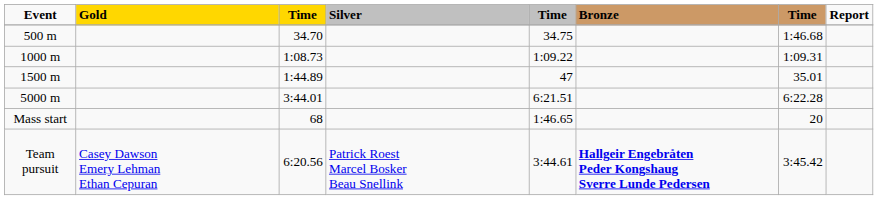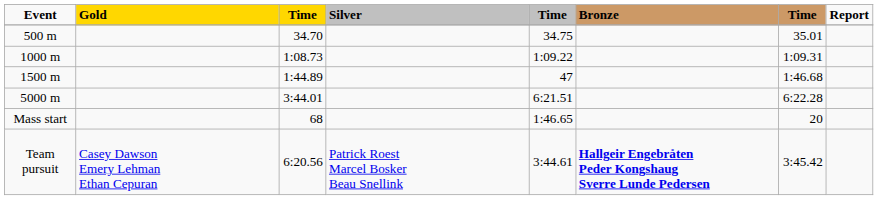 <table class="wikitable">
 <tr>
 <td width="80" align="center"><strong>Event</strong></td>
 <td width="240" bgcolor="gold"><strong>Gold</strong></td>
 <td width="50" bgcolor="gold" align="center"><strong>Time</strong></td>
 <td width="240" bgcolor="silver"><strong>Silver</strong></td>
 <td width="50" bgcolor="silver" align="center"><strong>Time</strong></td>
 <td width="240" bgcolor="#CC9966"><strong>Bronze</strong></td>
 <td width="50" bgcolor="#CC9966" align="center"><strong>Time</strong></td>
 <td width="50" align="center"><strong>Report</strong></td>
 </tr>
 <tr bgcolor="#cccccc">
 </tr>
 <tr>
 <td align="center">500 m</td>
 <td></td>
 <td align="right">34.70</td>
 <td></td>
 <td align="right">34.75</td>
 <td></td>
-<td align="right">1:46.68</td>
+<td align="right">35.01</td>
 <td align="center"></td>
 </tr>
 <tr>
 <td align="center">1000 m</td>
 <td></td>
 <td align="right">1:08.73</td>
 <td></td>
 <td align="right">1:09.22</td>
 <td></td>
 <td align="right">1:09.31</td>
 <td align="center"></td>
 </tr>
 <tr>
 <td align="center">1500 m</td>
 <td></td>
 <td align="right">1:44.89<br><strong></strong></td>
 <td></td>
 <td align="right">47</td>
 <td></td>
-<td align="right">35.01</td>
+<td align="right">1:46.68</td>
 <td align="center"></td>
 </tr>
 <tr>
 <td align="center">5000 m</td>
 <td></td>
 <td align="right">3:44.01</td>
 <td></td>
 <td align="right">6:21.51</td>
 <td></td>
 <td align="right">6:22.28</td>
 <td align="center"></td>
 </tr>
 <tr>
 <td align="center">Mass start</td>
 <td></td>
 <td align="right">68</td>
 <td></td>
 <td align="right">1:46.65</td>
 <td></td>
 <td align="right">20</td>
 <td align="center"></td>
 </tr>
 <tr>
 <td align="center">Team pursuit</td>
 <td><br><a href='#'>Casey Dawson</a><br><a href='#'>Emery Lehman</a><br><a href='#'>Ethan Cepuran</a></td>
 <td align="right">6:20.56</td>
 <td><br><a href='#'>Patrick Roest</a><br><a href='#'>Marcel Bosker</a><br><a href='#'>Beau Snellink</a></td>
 <td align="right">3:44.61</td>
 <td><strong><br><a href='#'>Hallgeir Engebråten</a><br><a href='#'>Peder Kongshaug</a><br><a href='#'>Sverre Lunde Pedersen</a></strong></td>
 <td align="right">3:45.42</td>
 <td align="center"></td>
 </tr>
 </table>
